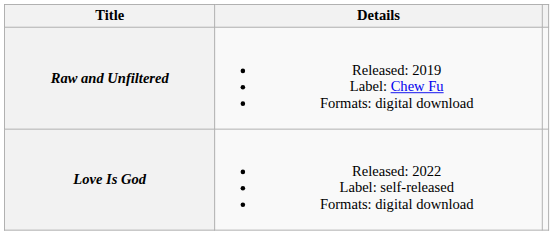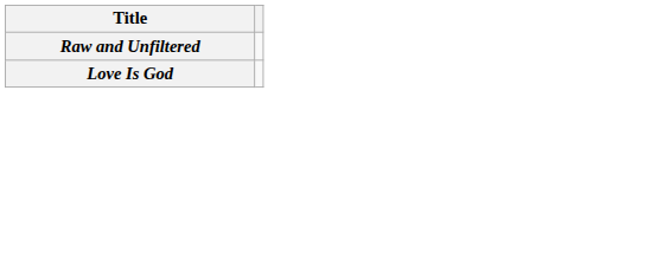 <table class="wikitable plainrowheaders" style="text-align:center;">
 <tr>
 <th rowspan="1" style="width:14em;">Title</th>
-<th rowspan="1" style="width:22em;">Details</th>
 <th rowspan="1" style="text-align: center;"></th>
 </tr>
 <tr>
 <th scope="row"><em>Raw and Unfiltered</em></th>
-<td><br><ul><li>Released: 2019</li><li>Label: <a href='#'>Chew Fu</a></li><li>Formats: digital download</li></ul></td>
 <td style="text-align: center;"></td>
 </tr>
 <tr>
 <th scope="row"><em>Love Is God</em></th>
-<td><br><ul><li>Released: 2022</li><li>Label: self-released</li><li>Formats: digital download</li></ul></td>
 <td style="text-align: center;"></td>
 </tr>
 </table>
